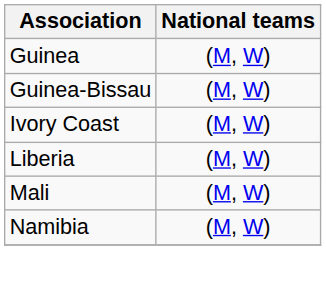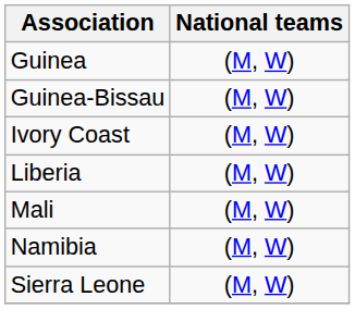 <table class="wikitable sortable" style="text-align:center;">
 <tr>
 <th>Association</th>
 <th>National teams</th>
 </tr>
 <tr>
 <td style="text-align:left;"> Guinea</td>
 <td>(<a href='#'>M</a>, <a href='#'>W</a>)</td>
 </tr>
 <tr>
 <td style="text-align:left;"> Guinea-Bissau</td>
 <td>(<a href='#'>M</a>, <a href='#'>W</a>)</td>
 </tr>
 <tr>
 <td style="text-align:left;"> Ivory Coast</td>
 <td>(<a href='#'>M</a>, <a href='#'>W</a>)</td>
 </tr>
 <tr>
 <td style="text-align:left;"> Liberia</td>
 <td>(<a href='#'>M</a>, <a href='#'>W</a>)</td>
 </tr>
 <tr>
 <td style="text-align:left;"> Mali</td>
 <td>(<a href='#'>M</a>, <a href='#'>W</a>)</td>
 </tr>
 <tr>
 <td style="text-align:left;"> Namibia</td>
 <td>(<a href='#'>M</a>, <a href='#'>W</a>)</td>
 </tr>
 <tr>
+<td style="text-align:left;"> Sierra Leone</td>
+<td>(<a href='#'>M</a>, <a href='#'>W</a>)</td>
+</tr>
+<tr>
 </tr>
 </table>
